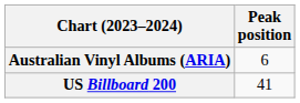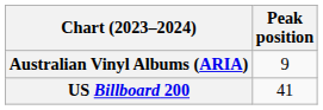 <table class="wikitable sortable plainrowheaders" style="text-align:center">
 <tr>
 <th scope="col">Chart (2023–2024)</th>
 <th scope="col">Peak<br>position</th>
 </tr>
 <tr>
 <th scope="row">Australian Vinyl Albums (<a href='#'>ARIA</a>)</th>
-<td>6</td>
+<td>9</td>
 </tr>
 <tr>
 <th scope="row">US <a href='#'><em>Billboard</em> 200</a></th>
 <td>41</td>
 </tr>
 </table>
